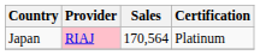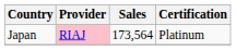 <table class="wikitable" border="1">
 <tr>
 <th>Country</th>
 <th>Provider</th>
 <th>Sales</th>
 <th>Certification</th>
 </tr>
 <tr>
 <td>Japan</td>
 <td style="background: pink;"><a href='#'>RIAJ</a></td>
-<td>170,564</td>
+<td>173,564</td>
 <td>Platinum</td>
 </tr>
 <tr>
 </tr>
 </table>
